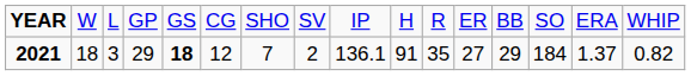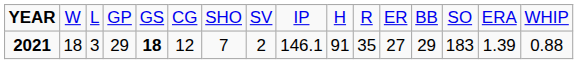 <table class="wikitable">
 <tr align=center>
 <td><strong>YEAR</strong></td>
 <td><a href='#'>W</a></td>
 <td><a href='#'>L</a></td>
 <td><a href='#'>GP</a></td>
 <td><a href='#'>GS</a></td>
 <td><a href='#'>CG</a></td>
 <td><a href='#'>SHO</a></td>
 <td><a href='#'>SV</a></td>
 <td><a href='#'>IP</a></td>
 <td><a href='#'>H</a></td>
 <td><a href='#'>R</a></td>
 <td><a href='#'>ER</a></td>
 <td><a href='#'>BB</a></td>
 <td><a href='#'>SO</a></td>
 <td><a href='#'>ERA</a></td>
 <td><a href='#'>WHIP</a></td>
 </tr>
 <tr align=center>
 <td><strong>2021</strong></td>
 <td>18</td>
 <td>3</td>
 <td>29</td>
 <td><strong>18</strong></td>
 <td>12</td>
 <td>7</td>
 <td>2</td>
-<td>136.1</td>
+<td>146.1</td>
 <td>91</td>
 <td>35</td>
 <td>27</td>
 <td>29</td>
-<td>184</td>
-<td>1.37</td>
-<td>0.82</td>
+<td>183</td>
+<td>1.39</td>
+<td>0.88</td>
 </tr>
 </table>
